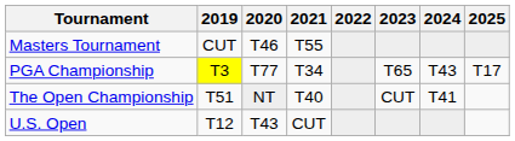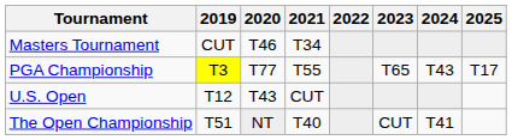 <table class="wikitable" style="font-size:95%;text-align:center;">
 <tr>
 <th>Tournament</th>
 <th>2019</th>
 <th>2020</th>
 <th>2021</th>
 <th>2022</th>
 <th>2023</th>
 <th>2024</th>
 <th>2025</th>
 </tr>
 <tr>
 <td align=left><a href='#'>Masters Tournament</a></td>
 <td>CUT</td>
 <td>T46</td>
-<td>T55</td>
+<td>T34</td>
 <td style="background:#eeeeee;"></td>
 <td style="background:#eeeeee;"></td>
 <td style="background:#eeeeee;"></td>
 <td style="background:#eeeeee;"></td>
 </tr>
 <tr>
 <td align=left><a href='#'>PGA Championship</a></td>
 <td style="background:yellow;">T3</td>
 <td>T77</td>
-<td>T34</td>
+<td>T55</td>
 <td style="background:#eeeeee;"></td>
 <td>T65</td>
 <td>T43</td>
 <td>T17</td>
+</tr>
+<tr>
+<td align=left><a href='#'>U.S. Open</a></td>
+<td>T12</td>
+<td>T43</td>
+<td>CUT</td>
+<td style="background:#eeeeee;"></td>
+<td style="background:#eeeeee;"></td>
+<td style="background:#eeeeee;"></td>
+<td></td>
 </tr>
 <tr>
 <td align=left><a href='#'>The Open Championship</a></td>
 <td>T51</td>
 <td style="background:#eeeeee;">NT</td>
 <td>T40</td>
 <td style="background:#eeeeee;"></td>
 <td>CUT</td>
 <td>T41</td>
 <td></td>
 </tr>
-<tr>
-<td align=left><a href='#'>U.S. Open</a></td>
-<td>T12</td>
-<td>T43</td>
-<td>CUT</td>
-<td style="background:#eeeeee;"></td>
-<td style="background:#eeeeee;"></td>
-<td style="background:#eeeeee;"></td>
-<td></td>
-</tr>
 </table>
